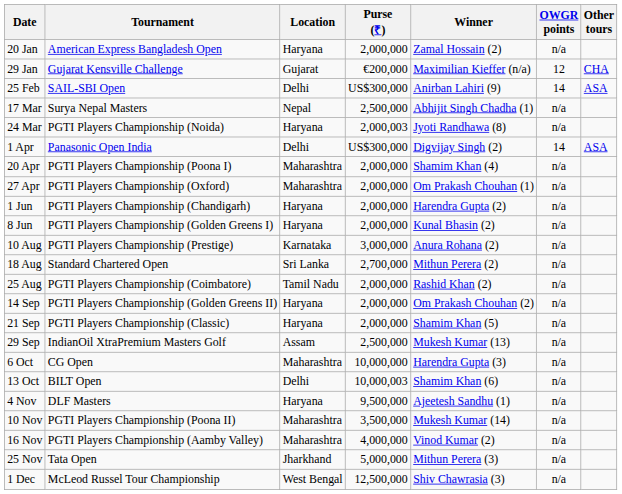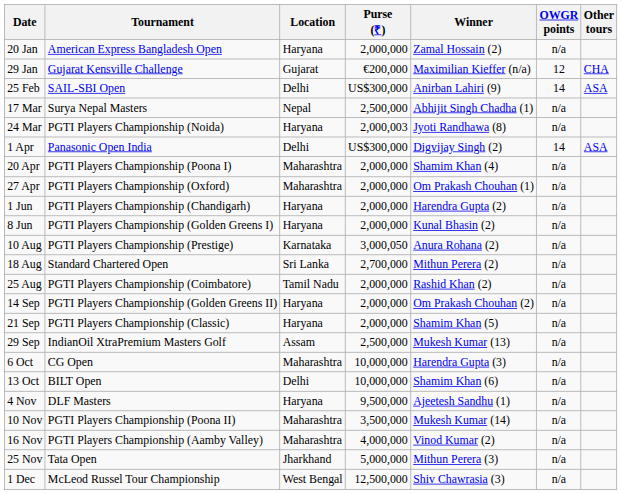 <table class="wikitable" style="font-size:95%">
 <tr>
 <th>Date</th>
 <th>Tournament</th>
 <th>Location</th>
 <th>Purse<br>(<a href='#'>₹</a>)</th>
 <th>Winner</th>
 <th><a href='#'>OWGR</a><br>points</th>
 <th>Other<br>tours</th>
 </tr>
 <tr>
 <td>20 Jan</td>
 <td><a href='#'>American Express Bangladesh Open</a></td>
 <td>Haryana</td>
 <td align=right>2,000,000</td>
 <td> <a href='#'>Zamal Hossain</a> (2)</td>
 <td align=center>n/a</td>
 <td></td>
 </tr>
 <tr>
 <td>29 Jan</td>
 <td><a href='#'>Gujarat Kensville Challenge</a></td>
 <td>Gujarat</td>
 <td align=right>€200,000</td>
 <td> <a href='#'>Maximilian Kieffer</a> (n/a)</td>
 <td align=center>12</td>
 <td><a href='#'>CHA</a></td>
 </tr>
 <tr>
 <td>25 Feb</td>
 <td><a href='#'>SAIL-SBI Open</a></td>
 <td>Delhi</td>
 <td align=right>US$300,000</td>
 <td> <a href='#'>Anirban Lahiri</a> (9)</td>
 <td align=center>14</td>
 <td><a href='#'>ASA</a></td>
 </tr>
 <tr>
 <td>17 Mar</td>
 <td>Surya Nepal Masters</td>
 <td>Nepal</td>
 <td align=right>2,500,000</td>
 <td> <a href='#'>Abhijit Singh Chadha</a> (1)</td>
 <td align=center>n/a</td>
 <td></td>
 </tr>
 <tr>
 <td>24 Mar</td>
 <td>PGTI Players Championship (Noida)</td>
 <td>Haryana</td>
 <td align=right>2,000,003</td>
 <td> <a href='#'>Jyoti Randhawa</a> (8)</td>
 <td align=center>n/a</td>
 <td></td>
 </tr>
 <tr>
 <td>1 Apr</td>
 <td><a href='#'>Panasonic Open India</a></td>
 <td>Delhi</td>
 <td align=right>US$300,000</td>
 <td> <a href='#'>Digvijay Singh</a> (2)</td>
 <td align=center>14</td>
 <td><a href='#'>ASA</a></td>
 </tr>
 <tr>
 <td>20 Apr</td>
 <td>PGTI Players Championship (Poona I)</td>
 <td>Maharashtra</td>
 <td align=right>2,000,000</td>
 <td> <a href='#'>Shamim Khan</a> (4)</td>
 <td align=center>n/a</td>
 <td></td>
 </tr>
 <tr>
 <td>27 Apr</td>
 <td>PGTI Players Championship (Oxford)</td>
 <td>Maharashtra</td>
 <td align=right>2,000,000</td>
 <td> <a href='#'>Om Prakash Chouhan</a> (1)</td>
 <td align=center>n/a</td>
 <td></td>
 </tr>
 <tr>
 <td>1 Jun</td>
 <td>PGTI Players Championship (Chandigarh)</td>
 <td>Haryana</td>
 <td align=right>2,000,000</td>
 <td> <a href='#'>Harendra Gupta</a> (2)</td>
 <td align=center>n/a</td>
 <td></td>
 </tr>
 <tr>
 <td>8 Jun</td>
 <td>PGTI Players Championship (Golden Greens I)</td>
 <td>Haryana</td>
 <td align=right>2,000,000</td>
 <td> <a href='#'>Kunal Bhasin</a> (2)</td>
 <td align=center>n/a</td>
 <td></td>
 </tr>
 <tr>
 <td>10 Aug</td>
 <td>PGTI Players Championship (Prestige)</td>
 <td>Karnataka</td>
-<td align=right>3,000,000</td>
+<td align=right>3,000,050</td>
 <td> <a href='#'>Anura Rohana</a> (2)</td>
 <td align=center>n/a</td>
 <td></td>
 </tr>
 <tr>
 <td>18 Aug</td>
 <td>Standard Chartered Open</td>
 <td>Sri Lanka</td>
 <td align=right>2,700,000</td>
 <td> <a href='#'>Mithun Perera</a> (2)</td>
 <td align=center>n/a</td>
 <td></td>
 </tr>
 <tr>
 <td>25 Aug</td>
 <td>PGTI Players Championship (Coimbatore)</td>
 <td>Tamil Nadu</td>
 <td align=right>2,000,000</td>
 <td> <a href='#'>Rashid Khan</a> (2)</td>
 <td align=center>n/a</td>
 <td></td>
 </tr>
 <tr>
 <td>14 Sep</td>
 <td>PGTI Players Championship (Golden Greens II)</td>
 <td>Haryana</td>
 <td align=right>2,000,000</td>
 <td> <a href='#'>Om Prakash Chouhan</a> (2)</td>
 <td align=center>n/a</td>
 <td></td>
 </tr>
 <tr>
 <td>21 Sep</td>
 <td>PGTI Players Championship (Classic)</td>
 <td>Haryana</td>
 <td align=right>2,000,000</td>
 <td> <a href='#'>Shamim Khan</a> (5)</td>
 <td align=center>n/a</td>
 <td></td>
 </tr>
 <tr>
 <td>29 Sep</td>
 <td>IndianOil XtraPremium Masters Golf</td>
 <td>Assam</td>
 <td align=right>2,500,000</td>
 <td> <a href='#'>Mukesh Kumar</a> (13)</td>
 <td align=center>n/a</td>
 <td></td>
 </tr>
 <tr>
 <td>6 Oct</td>
 <td>CG Open</td>
 <td>Maharashtra</td>
 <td align=right>10,000,000</td>
 <td> <a href='#'>Harendra Gupta</a> (3)</td>
 <td align=center>n/a</td>
 <td></td>
 </tr>
 <tr>
 <td>13 Oct</td>
 <td>BILT Open</td>
 <td>Delhi</td>
-<td align=right>10,000,003</td>
+<td align=right>10,000,000</td>
 <td> <a href='#'>Shamim Khan</a> (6)</td>
 <td align=center>n/a</td>
 <td></td>
 </tr>
 <tr>
 <td>4 Nov</td>
 <td>DLF Masters</td>
 <td>Haryana</td>
 <td align=right>9,500,000</td>
 <td> <a href='#'>Ajeetesh Sandhu</a> (1)</td>
 <td align=center>n/a</td>
 <td></td>
 </tr>
 <tr>
 <td>10 Nov</td>
 <td>PGTI Players Championship (Poona II)</td>
 <td>Maharashtra</td>
 <td align=right>3,500,000</td>
 <td> <a href='#'>Mukesh Kumar</a> (14)</td>
 <td align=center>n/a</td>
 <td></td>
 </tr>
 <tr>
 <td>16 Nov</td>
 <td>PGTI Players Championship (Aamby Valley)</td>
 <td>Maharashtra</td>
 <td align=right>4,000,000</td>
 <td> <a href='#'>Vinod Kumar</a> (2)</td>
 <td align=center>n/a</td>
 <td></td>
 </tr>
 <tr>
 <td>25 Nov</td>
 <td>Tata Open</td>
 <td>Jharkhand</td>
 <td align=right>5,000,000</td>
 <td> <a href='#'>Mithun Perera</a> (3)</td>
 <td align=center>n/a</td>
 <td></td>
 </tr>
 <tr>
 <td>1 Dec</td>
 <td>McLeod Russel Tour Championship</td>
 <td>West Bengal</td>
 <td align=right>12,500,000</td>
 <td> <a href='#'>Shiv Chawrasia</a> (3)</td>
 <td align=center>n/a</td>
 <td></td>
 </tr>
 </table>
